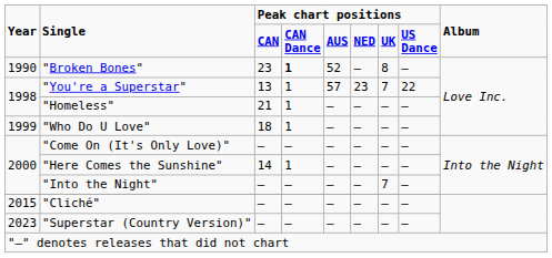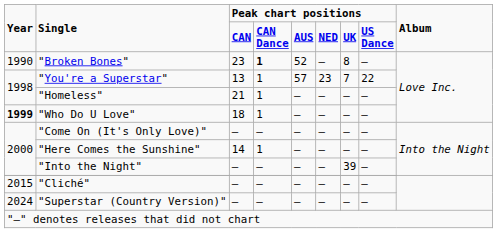 <table class="wikitable">
 <tr>
 <td rowspan="2"><strong>Year</strong></td>
 <td rowspan="2"><strong>Single</strong></td>
 <td colspan="6"><strong>Peak chart positions</strong></td>
 <td rowspan="2"><strong>Album</strong></td>
 </tr>
 <tr>
 <td><a href='#'><strong>CAN</strong></a></td>
 <td><a href='#'><strong>CAN</strong></a><br><a href='#'><strong>Dance</strong></a></td>
 <td><a href='#'><strong>AUS</strong></a></td>
 <td><a href='#'><strong>NED</strong></a></td>
 <td><a href='#'><strong>UK</strong></a></td>
 <td><a href='#'><strong>US</strong></a><br><a href='#'><strong>Dance</strong></a></td>
 </tr>
 <tr>
 <td>1990</td>
 <td>"<a href='#'>Broken Bones</a>"</td>
 <td>23</td>
 <td><strong>1</strong></td>
 <td>52</td>
 <td>—</td>
 <td>8</td>
 <td>—</td>
 <td rowspan="4"><em>Love Inc.</em></td>
 </tr>
 <tr>
 <td rowspan="2">1998</td>
 <td>"<a href='#'>You're a Superstar</a>"</td>
 <td>13</td>
 <td>1</td>
 <td>57</td>
 <td>23</td>
 <td>7</td>
 <td>22</td>
 </tr>
 <tr>
 <td>"Homeless"</td>
 <td>21</td>
 <td>1</td>
 <td>—</td>
 <td>—</td>
 <td>—</td>
 <td>—</td>
 </tr>
 <tr>
-<td>1999</td>
+<td><strong>1999</strong></td>
 <td>"Who Do U Love"</td>
 <td>18</td>
 <td>1</td>
 <td>—</td>
 <td>—</td>
 <td>—</td>
 <td>—</td>
 </tr>
 <tr>
 <td rowspan="3">2000</td>
 <td>"Come On (It's Only Love)"</td>
 <td>—</td>
 <td>—</td>
 <td>—</td>
 <td>—</td>
 <td>—</td>
 <td>—</td>
 <td rowspan="3"><em>Into the Night</em></td>
 </tr>
 <tr>
 <td>"Here Comes the Sunshine"</td>
 <td>14</td>
 <td>1</td>
 <td>—</td>
 <td>—</td>
 <td>—</td>
 <td>—</td>
 </tr>
 <tr>
 <td>"Into the Night"</td>
 <td>—</td>
 <td>—</td>
 <td>—</td>
 <td>—</td>
-<td>7</td>
+<td>39</td>
 <td>—</td>
 </tr>
 <tr>
 </tr>
 <tr>
 <td>2015</td>
 <td>"Cliché"</td>
 <td>—</td>
 <td>—</td>
 <td>—</td>
 <td>—</td>
 <td>—</td>
 <td>—</td>
 </tr>
 <tr>
-<td>2023</td>
+<td>2024</td>
 <td>"Superstar (Country Version)"</td>
 <td>—</td>
 <td>—</td>
 <td>—</td>
 <td>—</td>
 <td>—</td>
 <td>—</td>
 </tr>
 <tr>
 <td colspan="9">"—" denotes releases that did not chart</td>
 </tr>
 </table>
